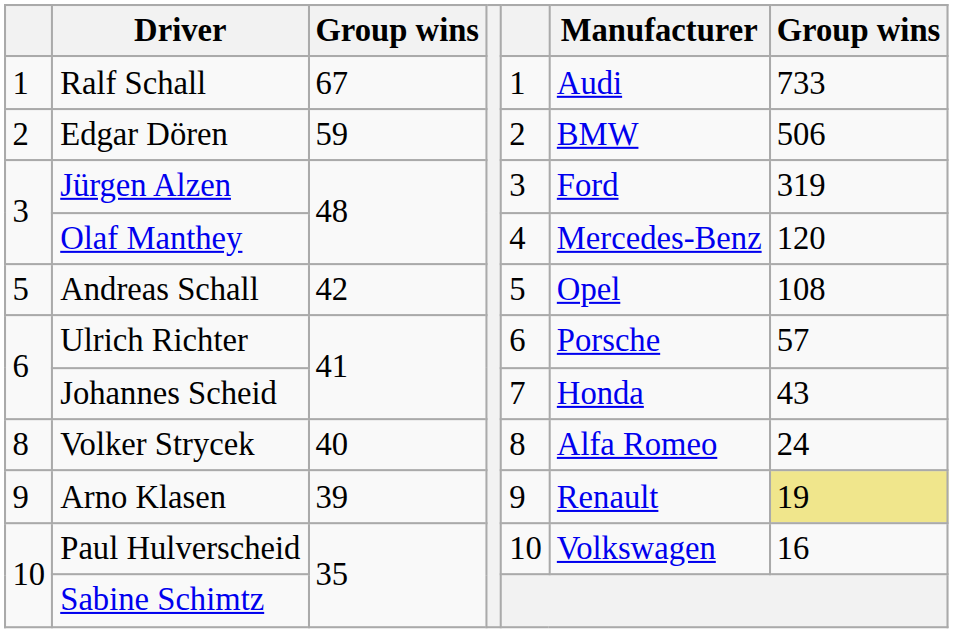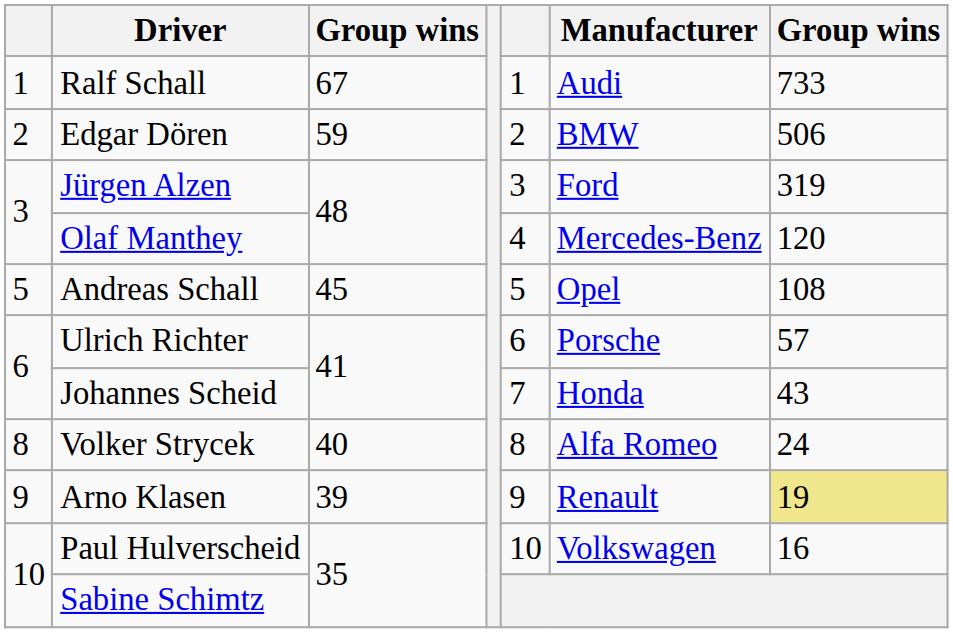 <table class="wikitable">
 <tr>
 <th></th>
 <th>Driver</th>
 <th>Group wins</th>
 <th rowspan="12"></th>
 <th></th>
 <th>Manufacturer</th>
 <th>Group wins</th>
 </tr>
 <tr>
 <td>1</td>
 <td>Ralf Schall</td>
 <td>67</td>
 <td>1</td>
 <td><a href='#'>Audi</a></td>
 <td>733</td>
 </tr>
 <tr>
 <td>2</td>
 <td>Edgar Dören</td>
 <td>59</td>
 <td>2</td>
 <td><a href='#'>BMW</a></td>
 <td>506</td>
 </tr>
 <tr>
 <td rowspan="2">3</td>
 <td><a href='#'>Jürgen Alzen</a></td>
 <td rowspan="2">48</td>
 <td>3</td>
 <td><a href='#'>Ford</a></td>
 <td>319</td>
 </tr>
 <tr>
 <td><a href='#'>Olaf Manthey</a></td>
 <td>4</td>
 <td><a href='#'>Mercedes-Benz</a></td>
 <td>120</td>
 </tr>
 <tr>
 <td>5</td>
 <td>Andreas Schall</td>
-<td>42</td>
+<td>45</td>
 <td>5</td>
 <td><a href='#'>Opel</a></td>
 <td>108</td>
 </tr>
 <tr>
 <td rowspan="2">6</td>
 <td>Ulrich Richter</td>
 <td rowspan="2">41</td>
 <td>6</td>
 <td><a href='#'>Porsche</a></td>
 <td>57</td>
 </tr>
 <tr>
 <td>Johannes Scheid</td>
 <td>7</td>
 <td><a href='#'>Honda</a></td>
 <td>43</td>
 </tr>
 <tr>
 <td>8</td>
 <td>Volker Strycek</td>
 <td>40</td>
 <td>8</td>
 <td><a href='#'>Alfa Romeo</a></td>
 <td>24</td>
 </tr>
 <tr>
 <td>9</td>
 <td>Arno Klasen</td>
 <td>39</td>
 <td>9</td>
 <td><a href='#'>Renault</a></td>
 <td style="background: khaki;">19</td>
 </tr>
 <tr>
 <td rowspan="2">10</td>
 <td>Paul Hulverscheid</td>
 <td rowspan="2">35</td>
 <td>10</td>
 <td><a href='#'>Volkswagen</a></td>
 <td>16</td>
 </tr>
 <tr>
 <td><a href='#'>Sabine Schimtz</a></td>
 <th colspan="3"></th>
 </tr>
 </table>
